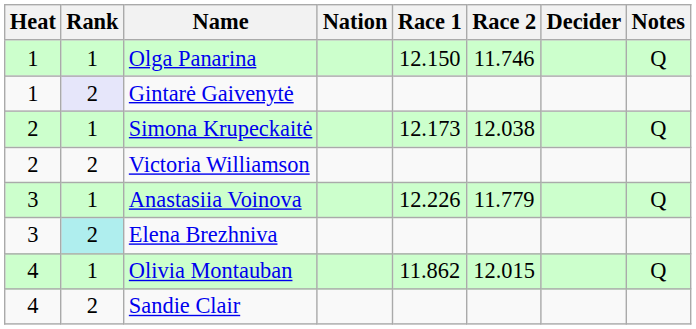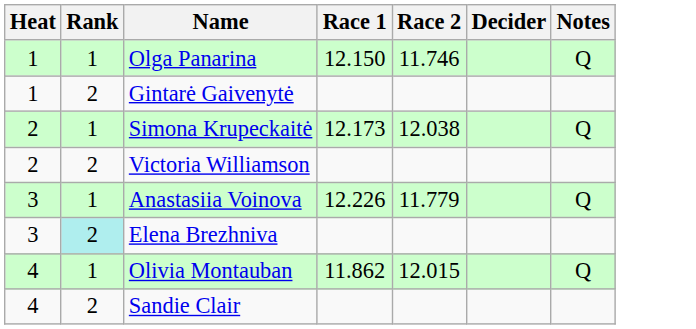 <table class="wikitable sortable" style="text-align:center">
 <tr>
 <th>Heat</th>
 <th>Rank</th>
 <th>Name</th>
-<th>Nation</th>
 <th>Race 1</th>
 <th>Race 2</th>
 <th>Decider</th>
 <th>Notes</th>
 </tr>
 <tr bgcolor=ccffcc>
 <td>1</td>
 <td>1</td>
 <td align=left><a href='#'>Olga Panarina</a></td>
-<td align=left></td>
 <td>12.150</td>
 <td>11.746</td>
 <td></td>
 <td>Q</td>
 </tr>
 <tr>
 <td>1</td>
-<td style="background: lavender;">2</td>
+<td>2</td>
 <td align=left><a href='#'>Gintarė Gaivenytė</a></td>
-<td align=left></td>
 <td></td>
 <td></td>
 <td></td>
 <td></td>
 </tr>
 <tr bgcolor=ccffcc>
 <td>2</td>
 <td>1</td>
 <td align=left><a href='#'>Simona Krupeckaitė</a></td>
-<td align=left></td>
 <td>12.173</td>
 <td>12.038</td>
 <td></td>
 <td>Q</td>
 </tr>
 <tr>
 <td>2</td>
 <td>2</td>
 <td align=left><a href='#'>Victoria Williamson</a></td>
-<td align=left></td>
 <td></td>
 <td></td>
 <td></td>
 <td></td>
 </tr>
 <tr bgcolor=ccffcc>
 <td>3</td>
 <td>1</td>
 <td align=left><a href='#'>Anastasiia Voinova</a></td>
-<td align=left></td>
 <td>12.226</td>
 <td>11.779</td>
 <td></td>
 <td>Q</td>
 </tr>
 <tr>
 <td>3</td>
 <td style="background: paleturquoise;">2</td>
 <td align=left><a href='#'>Elena Brezhniva</a></td>
-<td align=left></td>
 <td></td>
 <td></td>
 <td></td>
 <td></td>
 </tr>
 <tr bgcolor=ccffcc>
 <td>4</td>
 <td>1</td>
 <td align=left><a href='#'>Olivia Montauban</a></td>
-<td align=left></td>
 <td>11.862</td>
 <td>12.015</td>
 <td></td>
 <td>Q</td>
 </tr>
 <tr>
 <td>4</td>
 <td>2</td>
 <td align=left><a href='#'>Sandie Clair</a></td>
-<td align=left></td>
 <td></td>
 <td></td>
 <td></td>
 <td></td>
 </tr>
 </table>
